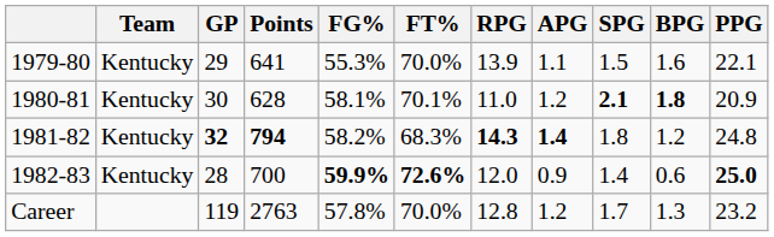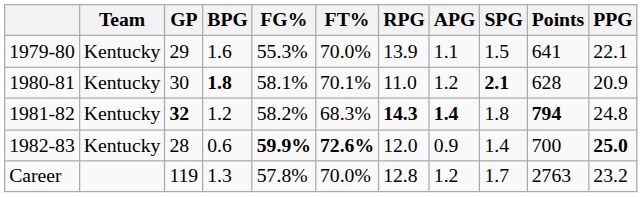 <table class="wikitable">
 <tr>
 <th></th>
 <th>Team</th>
 <th>GP</th>
-<th>Points</th>
+<th>BPG</th>
 <th>FG%</th>
 <th>FT%</th>
 <th>RPG</th>
 <th>APG</th>
 <th>SPG</th>
-<th>BPG</th>
+<th>Points</th>
 <th>PPG</th>
 </tr>
 <tr>
 <td>1979-80</td>
 <td>Kentucky</td>
 <td>29</td>
-<td>641</td>
+<td>1.6</td>
 <td>55.3%</td>
 <td>70.0%</td>
 <td>13.9</td>
 <td>1.1</td>
 <td>1.5</td>
-<td>1.6</td>
+<td>641</td>
 <td>22.1</td>
 </tr>
 <tr>
 <td>1980-81</td>
 <td>Kentucky</td>
 <td>30</td>
-<td>628</td>
+<td><strong>1.8</strong></td>
 <td>58.1%</td>
 <td>70.1%</td>
 <td>11.0</td>
 <td>1.2</td>
 <td><strong>2.1</strong></td>
-<td><strong>1.8</strong></td>
+<td>628</td>
 <td>20.9</td>
 </tr>
 <tr>
 <td>1981-82</td>
 <td>Kentucky</td>
 <td><strong>32</strong></td>
-<td><strong>794</strong></td>
+<td>1.2</td>
 <td>58.2%</td>
 <td>68.3%</td>
 <td><strong>14.3</strong></td>
 <td><strong>1.4</strong></td>
 <td>1.8</td>
-<td>1.2</td>
+<td><strong>794</strong></td>
 <td>24.8</td>
 </tr>
 <tr>
 <td>1982-83</td>
 <td>Kentucky</td>
 <td>28</td>
-<td>700</td>
+<td>0.6</td>
 <td><strong>59.9%</strong></td>
 <td><strong>72.6%</strong></td>
 <td>12.0</td>
 <td>0.9</td>
 <td>1.4</td>
-<td>0.6</td>
+<td>700</td>
 <td><strong>25.0</strong></td>
 </tr>
 <tr>
 <td>Career</td>
 <td></td>
 <td>119</td>
-<td>2763</td>
+<td>1.3</td>
 <td>57.8%</td>
 <td>70.0%</td>
 <td>12.8</td>
 <td>1.2</td>
 <td>1.7</td>
-<td>1.3</td>
+<td>2763</td>
 <td>23.2</td>
 </tr>
 </table>
